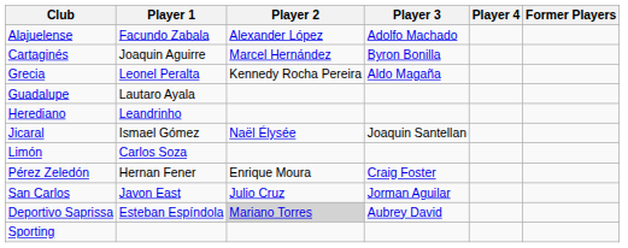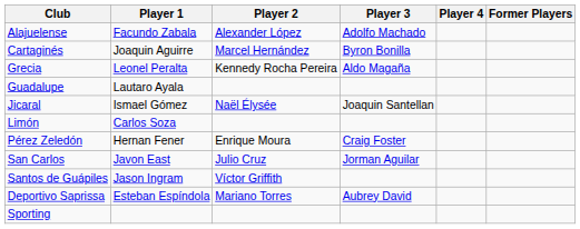 <table class="wikitable" style="font-size:95%;">
 <tr>
 <th>Club</th>
 <th>Player 1</th>
 <th>Player 2</th>
 <th>Player 3</th>
 <th>Player 4</th>
 <th>Former Players</th>
 </tr>
 <tr>
 <td><a href='#'>Alajuelense</a></td>
 <td> <a href='#'>Facundo Zabala</a></td>
 <td> <a href='#'>Alexander López</a></td>
 <td> <a href='#'>Adolfo Machado</a></td>
 <td></td>
 <td></td>
 </tr>
 <tr>
 <td><a href='#'>Cartaginés</a></td>
 <td> Joaquin Aguirre</td>
 <td> <a href='#'>Marcel Hernández</a></td>
 <td> <a href='#'>Byron Bonilla</a></td>
 <td></td>
 <td></td>
 </tr>
 <tr>
 <td><a href='#'>Grecia</a></td>
 <td> <a href='#'>Leonel Peralta</a></td>
 <td> Kennedy Rocha Pereira</td>
 <td> <a href='#'>Aldo Magaña</a></td>
 <td></td>
 <td></td>
 </tr>
 <tr>
 <td><a href='#'>Guadalupe</a></td>
 <td> Lautaro Ayala</td>
 <td></td>
 <td></td>
 <td></td>
 <td></td>
 </tr>
 <tr>
-<td><a href='#'>Herediano</a></td>
-<td> <a href='#'>Leandrinho</a></td>
-<td></td>
-<td></td>
-<td></td>
-<td></td>
-</tr>
-<tr>
 <td><a href='#'>Jicaral</a></td>
 <td> Ismael Gómez</td>
 <td> <a href='#'>Naël Élysée</a></td>
 <td> Joaquin Santellan</td>
 <td></td>
 <td></td>
 </tr>
 <tr>
 <td><a href='#'>Limón</a></td>
 <td> <a href='#'>Carlos Soza</a></td>
 <td></td>
 <td></td>
 <td></td>
 <td></td>
 </tr>
 <tr>
 <td><a href='#'>Pérez Zeledón</a></td>
 <td> Hernan Fener</td>
 <td> Enrique Moura</td>
 <td> <a href='#'>Craig Foster</a></td>
 <td></td>
 <td></td>
 </tr>
 <tr>
 <td><a href='#'>San Carlos</a></td>
 <td> <a href='#'>Javon East</a></td>
 <td> <a href='#'>Julio Cruz</a></td>
 <td> <a href='#'>Jorman Aguilar</a></td>
 <td></td>
 <td></td>
 </tr>
 <tr>
+<td><a href='#'>Santos de Guápiles</a></td>
+<td> <a href='#'>Jason Ingram</a></td>
+<td> <a href='#'>Víctor Griffith</a></td>
+<td></td>
+<td></td>
+<td></td>
+</tr>
+<tr>
 <td><a href='#'>Deportivo Saprissa</a></td>
 <td> <a href='#'>Esteban Espíndola</a></td>
-<td style="background: lightgrey;"> <a href='#'>Mariano Torres</a></td>
+<td> <a href='#'>Mariano Torres</a></td>
 <td> <a href='#'>Aubrey David</a></td>
 <td></td>
 <td></td>
 </tr>
 <tr>
 <td><a href='#'>Sporting</a></td>
 <td></td>
 <td></td>
 <td></td>
 <td></td>
 <td></td>
 </tr>
 </table>
